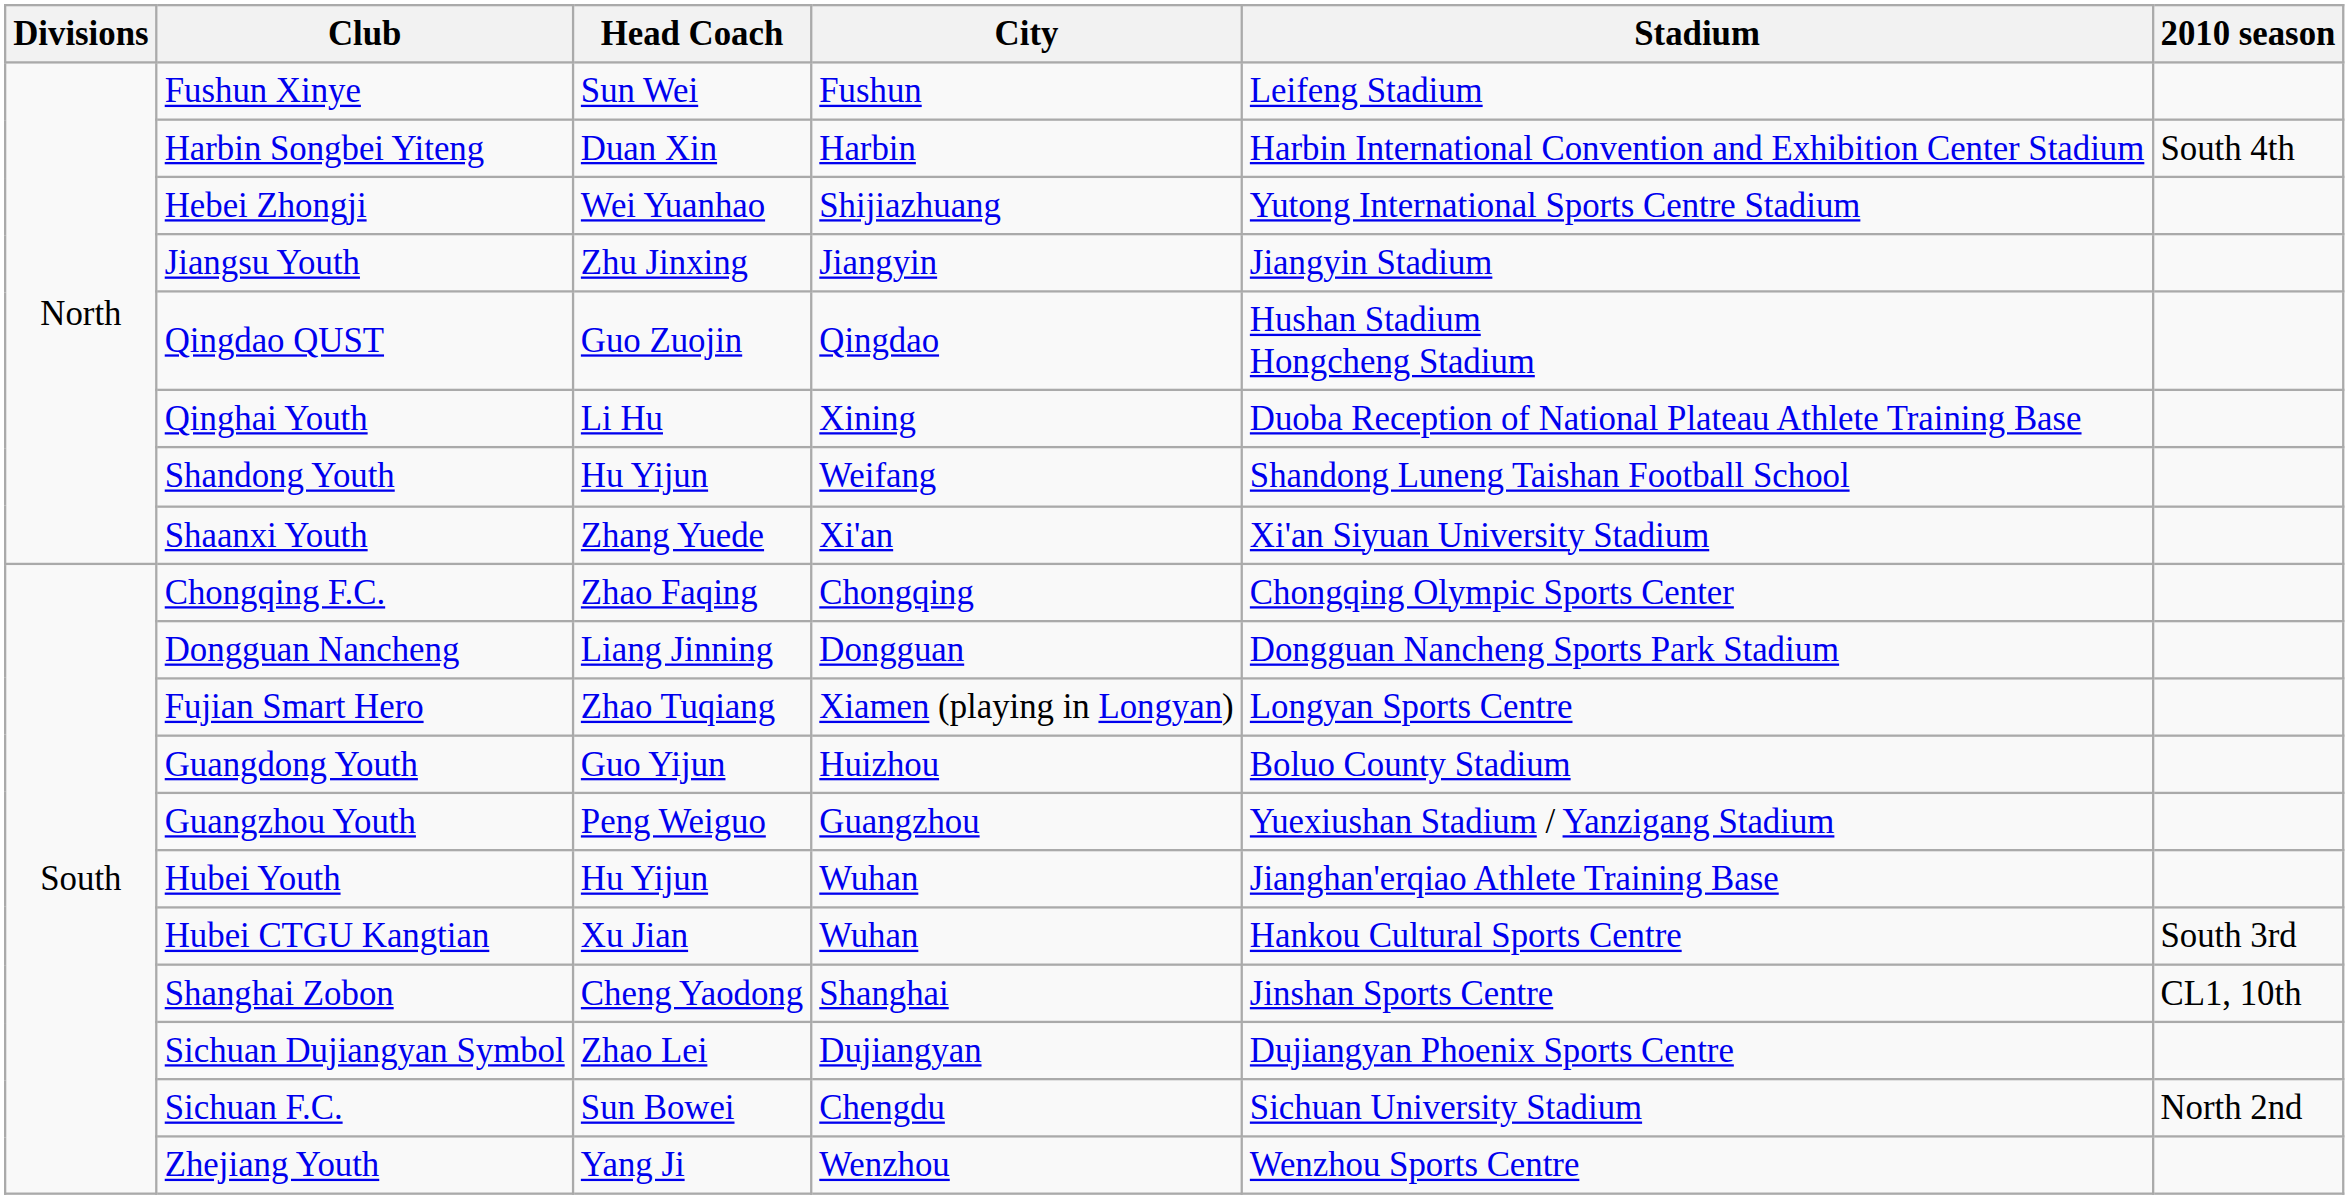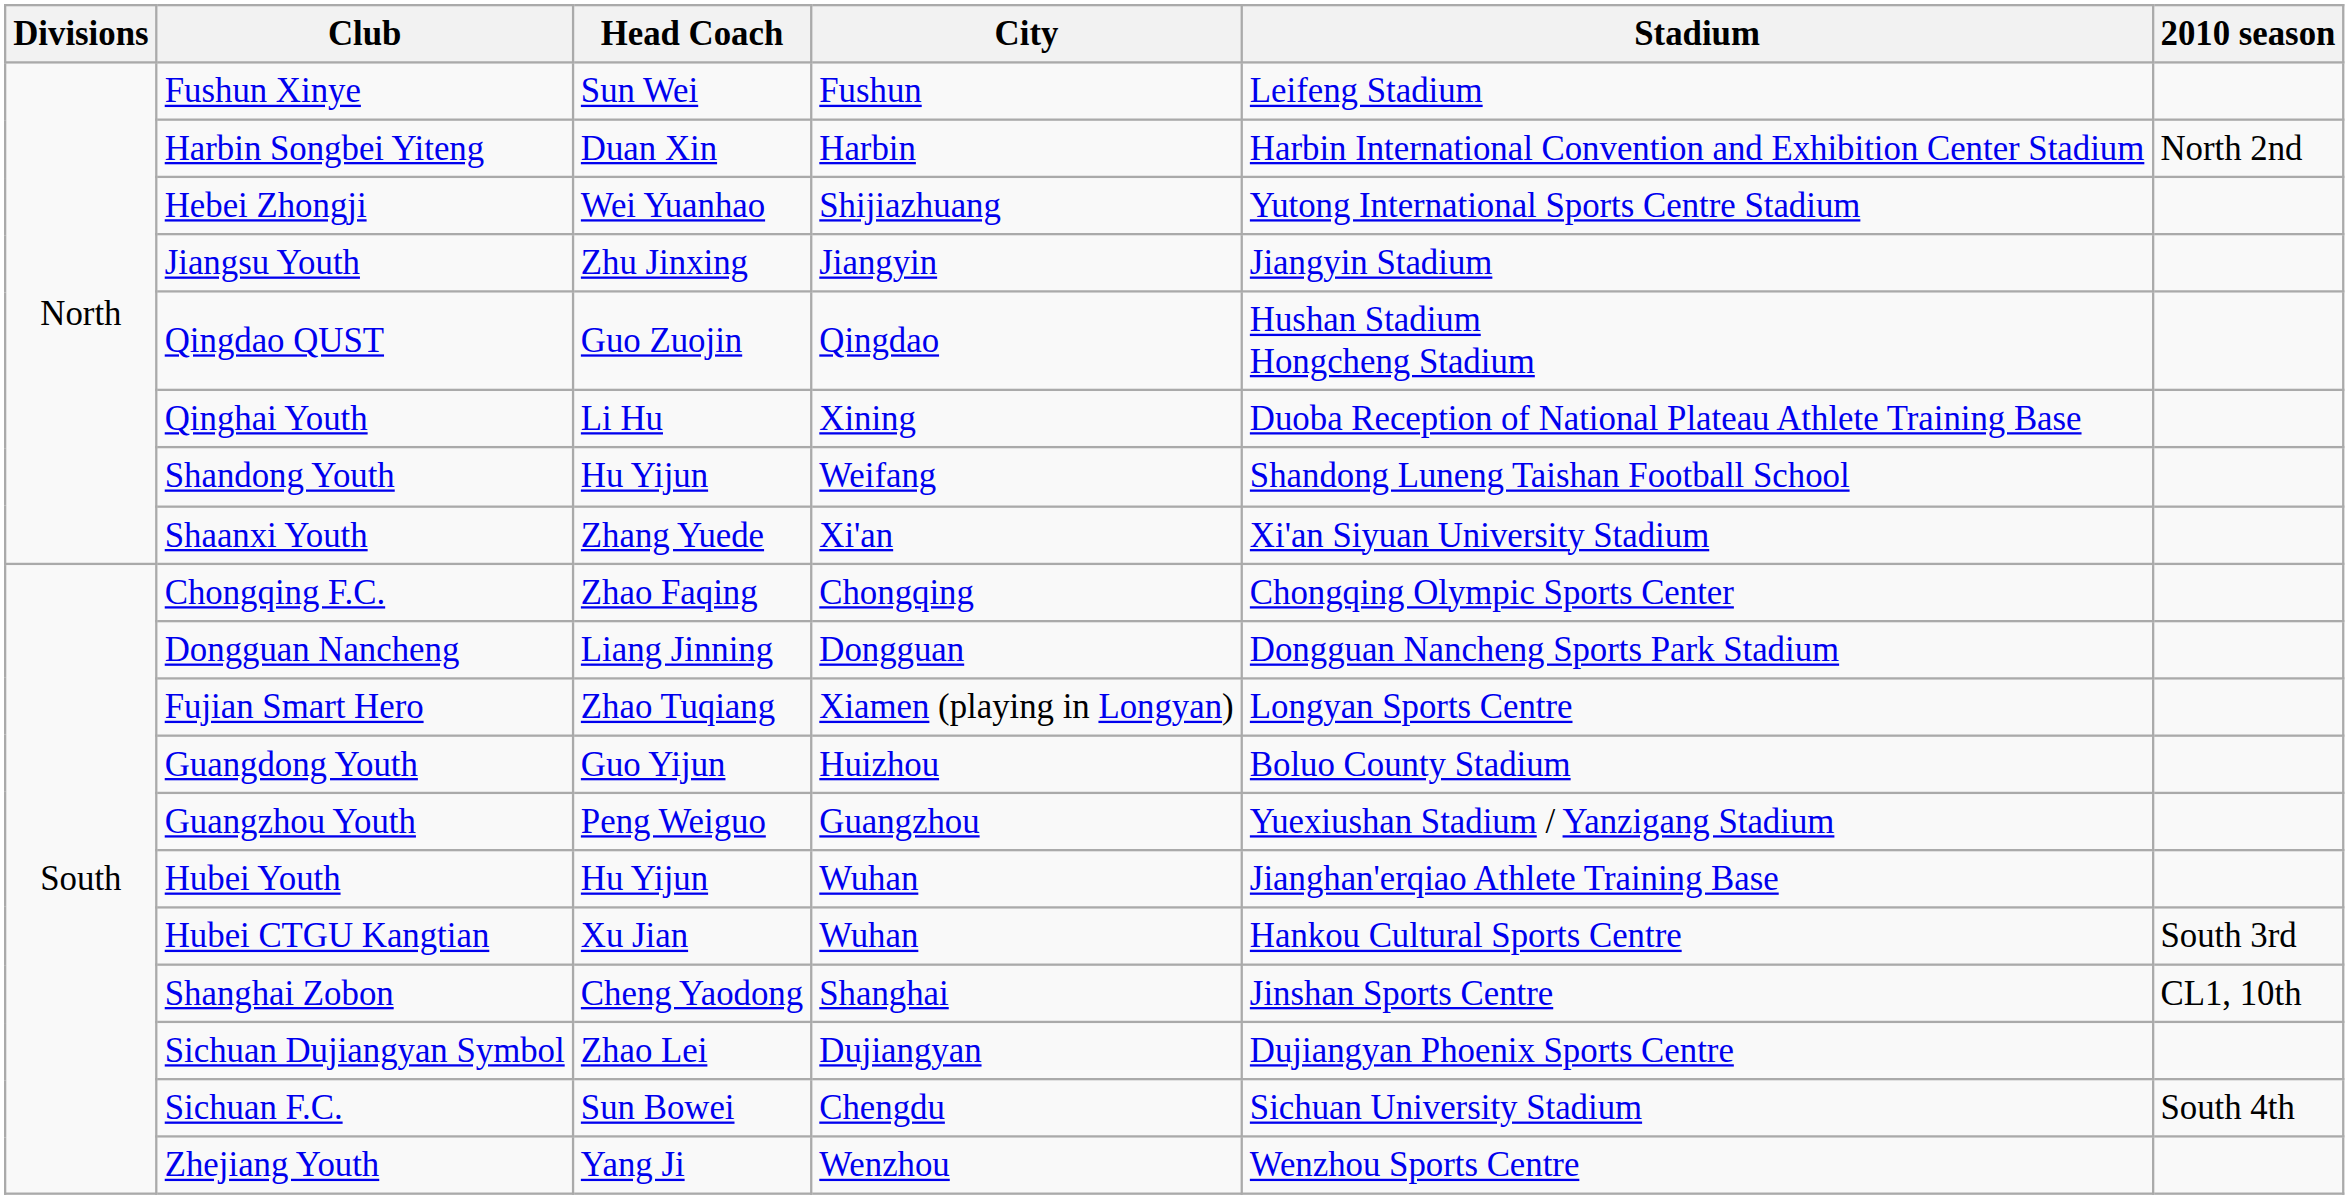 <table class="wikitable sortable" style="font-size:95%">
 <tr>
 <th>Divisions</th>
 <th>Club</th>
 <th>Head Coach</th>
 <th>City</th>
 <th>Stadium</th>
 <th>2010 season</th>
 </tr>
 <tr>
 <td rowspan=8 align="center">North</td>
 <td><a href='#'>Fushun Xinye</a></td>
 <td> <a href='#'>Sun Wei</a></td>
 <td><a href='#'>Fushun</a></td>
 <td><a href='#'>Leifeng Stadium</a></td>
 <td></td>
 </tr>
 <tr>
 <td><a href='#'>Harbin Songbei Yiteng</a></td>
 <td> <a href='#'>Duan Xin</a></td>
 <td><a href='#'>Harbin</a></td>
 <td><a href='#'>Harbin International Convention and Exhibition Center Stadium</a></td>
-<td>South 4th</td>
+<td>North 2nd</td>
 </tr>
 <tr>
 <td><a href='#'>Hebei Zhongji</a></td>
 <td> <a href='#'>Wei Yuanhao</a></td>
 <td><a href='#'>Shijiazhuang</a></td>
 <td><a href='#'>Yutong International Sports Centre Stadium</a></td>
 <td></td>
 </tr>
 <tr>
 <td><a href='#'>Jiangsu Youth</a></td>
 <td> <a href='#'>Zhu Jinxing</a></td>
 <td><a href='#'>Jiangyin</a></td>
 <td><a href='#'>Jiangyin Stadium</a></td>
 <td></td>
 </tr>
 <tr>
 <td><a href='#'>Qingdao QUST</a></td>
 <td> <a href='#'>Guo Zuojin</a></td>
 <td><a href='#'>Qingdao</a></td>
 <td><a href='#'>Hushan Stadium</a> <br> <a href='#'>Hongcheng Stadium</a></td>
 <td></td>
 </tr>
 <tr>
 <td><a href='#'>Qinghai Youth</a></td>
 <td> <a href='#'>Li Hu</a></td>
 <td><a href='#'>Xining</a></td>
 <td><a href='#'>Duoba Reception of National Plateau Athlete Training Base</a></td>
 <td></td>
 </tr>
 <tr>
 <td><a href='#'>Shandong Youth</a></td>
 <td> <a href='#'>Hu Yijun</a></td>
 <td><a href='#'>Weifang</a></td>
 <td><a href='#'>Shandong Luneng Taishan Football School</a></td>
 <td></td>
 </tr>
 <tr>
 <td><a href='#'>Shaanxi Youth</a></td>
 <td> <a href='#'>Zhang Yuede</a></td>
 <td><a href='#'>Xi'an</a></td>
 <td><a href='#'>Xi'an Siyuan University Stadium</a></td>
 <td></td>
 </tr>
 <tr>
 <td rowspan=11 align="center">South</td>
 <td><a href='#'>Chongqing F.C.</a></td>
 <td> <a href='#'>Zhao Faqing</a></td>
 <td><a href='#'>Chongqing</a></td>
 <td><a href='#'>Chongqing Olympic Sports Center</a></td>
 <td></td>
 </tr>
 <tr>
 <td><a href='#'>Dongguan Nancheng</a></td>
 <td> <a href='#'>Liang Jinning</a></td>
 <td><a href='#'>Dongguan</a></td>
 <td><a href='#'>Dongguan Nancheng Sports Park Stadium</a></td>
 <td></td>
 </tr>
 <tr>
 <td><a href='#'>Fujian Smart Hero</a></td>
 <td> <a href='#'>Zhao Tuqiang</a></td>
 <td><a href='#'>Xiamen</a> (playing in <a href='#'>Longyan</a>)</td>
 <td><a href='#'>Longyan Sports Centre</a></td>
 <td></td>
 </tr>
 <tr>
 <td><a href='#'>Guangdong Youth</a></td>
 <td> <a href='#'>Guo Yijun</a></td>
 <td><a href='#'>Huizhou</a></td>
 <td><a href='#'>Boluo County Stadium</a></td>
 <td></td>
 </tr>
 <tr>
 <td><a href='#'>Guangzhou Youth</a></td>
 <td> <a href='#'>Peng Weiguo</a></td>
 <td><a href='#'>Guangzhou</a></td>
 <td><a href='#'>Yuexiushan Stadium</a> / <a href='#'>Yanzigang Stadium</a></td>
 <td></td>
 </tr>
 <tr>
 <td><a href='#'>Hubei Youth</a></td>
 <td> <a href='#'>Hu Yijun</a></td>
 <td><a href='#'>Wuhan</a></td>
 <td><a href='#'>Jianghan'erqiao Athlete Training Base</a></td>
 <td></td>
 </tr>
 <tr>
 <td><a href='#'>Hubei CTGU Kangtian</a></td>
 <td> <a href='#'>Xu Jian</a></td>
 <td><a href='#'>Wuhan</a></td>
 <td><a href='#'>Hankou Cultural Sports Centre</a></td>
 <td>South 3rd</td>
 </tr>
 <tr>
 <td><a href='#'>Shanghai Zobon</a></td>
 <td> <a href='#'>Cheng Yaodong</a></td>
 <td><a href='#'>Shanghai</a></td>
 <td><a href='#'>Jinshan Sports Centre</a></td>
 <td>CL1, 10th</td>
 </tr>
 <tr>
 <td><a href='#'>Sichuan Dujiangyan Symbol</a></td>
 <td> <a href='#'>Zhao Lei</a></td>
 <td><a href='#'>Dujiangyan</a></td>
 <td><a href='#'>Dujiangyan Phoenix Sports Centre</a></td>
 <td></td>
 </tr>
 <tr>
 <td><a href='#'>Sichuan F.C.</a></td>
 <td> <a href='#'>Sun Bowei</a></td>
 <td><a href='#'>Chengdu</a></td>
 <td><a href='#'>Sichuan University Stadium</a></td>
-<td>North 2nd</td>
+<td>South 4th</td>
 </tr>
 <tr>
 <td><a href='#'>Zhejiang Youth</a></td>
 <td> <a href='#'>Yang Ji</a></td>
 <td><a href='#'>Wenzhou</a></td>
 <td><a href='#'>Wenzhou Sports Centre</a></td>
 <td></td>
 </tr>
 </table>
